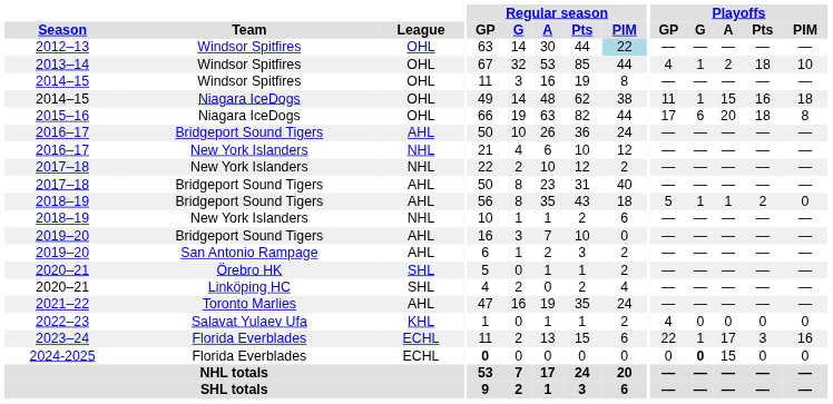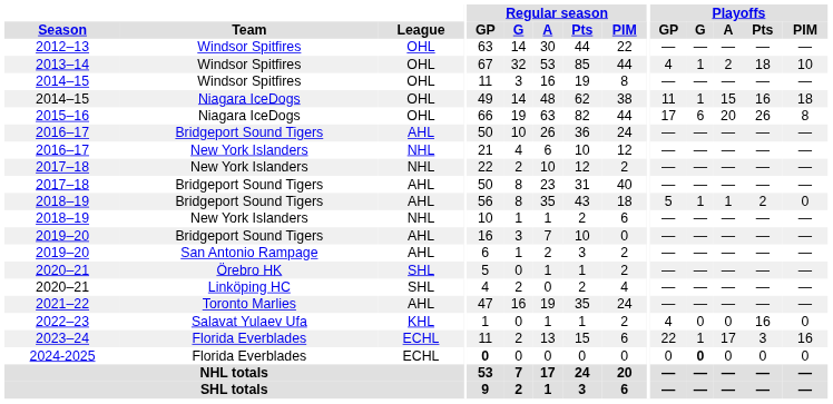 <table style="text-align:center; width:60em" cellspacing="0" cellpadding="1" border="0">
 <tr style="background:#e0e0e0;">
 <th colspan="3" style="background:#fff;"></th>
 <th rowspan="101" style="background:#fff;"></th>
 <th colspan="5"><a href='#'>Regular season</a></th>
 <th rowspan="101" style="background:#fff;"></th>
 <th colspan="5"><a href='#'>Playoffs</a></th>
 </tr>
 <tr style="background:#e0e0e0;">
 <th><a href='#'>Season</a></th>
 <th>Team</th>
 <th>League</th>
 <th>GP</th>
 <th><a href='#'>G</a></th>
 <th><a href='#'>A</a></th>
 <th><a href='#'>Pts</a></th>
 <th><a href='#'>PIM</a></th>
 <th>GP</th>
 <th>G</th>
 <th>A</th>
 <th>Pts</th>
 <th>PIM</th>
 </tr>
 <tr>
 <td><a href='#'>2012–13</a></td>
 <td><a href='#'>Windsor Spitfires</a></td>
 <td><a href='#'>OHL</a></td>
 <td>63</td>
 <td>14</td>
 <td>30</td>
 <td>44</td>
-<td style="background: lightblue;">22</td>
+<td>22</td>
 <td>—</td>
 <td>—</td>
 <td>—</td>
 <td>—</td>
 <td>—</td>
 </tr>
 <tr style="background:#f0f0f0;">
 <td><a href='#'>2013–14</a></td>
 <td>Windsor Spitfires</td>
 <td>OHL</td>
 <td>67</td>
 <td>32</td>
 <td>53</td>
 <td>85</td>
 <td>44</td>
 <td>4</td>
 <td>1</td>
 <td>2</td>
 <td>18</td>
 <td>10</td>
 </tr>
 <tr>
 <td><a href='#'>2014–15</a></td>
 <td>Windsor Spitfires</td>
 <td>OHL</td>
 <td>11</td>
 <td>3</td>
 <td>16</td>
 <td>19</td>
 <td>8</td>
 <td>—</td>
 <td>—</td>
 <td>—</td>
 <td>—</td>
 <td>—</td>
 </tr>
 <tr style="background:#f0f0f0;">
 <td>2014–15</td>
 <td><a href='#'>Niagara IceDogs</a></td>
 <td>OHL</td>
 <td>49</td>
 <td>14</td>
 <td>48</td>
 <td>62</td>
 <td>38</td>
 <td>11</td>
 <td>1</td>
 <td>15</td>
 <td>16</td>
 <td>18</td>
 </tr>
 <tr>
 <td><a href='#'>2015–16</a></td>
 <td>Niagara IceDogs</td>
 <td>OHL</td>
 <td>66</td>
 <td>19</td>
 <td>63</td>
 <td>82</td>
 <td>44</td>
 <td>17</td>
 <td>6</td>
 <td>20</td>
-<td>18</td>
+<td>26</td>
 <td>8</td>
 </tr>
 <tr style="background:#f0f0f0;">
 <td><a href='#'>2016–17</a></td>
 <td><a href='#'>Bridgeport Sound Tigers</a></td>
 <td><a href='#'>AHL</a></td>
 <td>50</td>
 <td>10</td>
 <td>26</td>
 <td>36</td>
 <td>24</td>
 <td>—</td>
 <td>—</td>
 <td>—</td>
 <td>—</td>
 <td>—</td>
 </tr>
 <tr>
 <td><a href='#'>2016–17</a></td>
 <td><a href='#'>New York Islanders</a></td>
 <td><a href='#'>NHL</a></td>
 <td>21</td>
 <td>4</td>
 <td>6</td>
 <td>10</td>
 <td>12</td>
 <td>—</td>
 <td>—</td>
 <td>—</td>
 <td>—</td>
 <td>—</td>
 </tr>
 <tr style="background:#f0f0f0;">
 <td><a href='#'>2017–18</a></td>
 <td>New York Islanders</td>
 <td>NHL</td>
 <td>22</td>
 <td>2</td>
 <td>10</td>
 <td>12</td>
 <td>2</td>
 <td>—</td>
 <td>—</td>
 <td>—</td>
 <td>—</td>
 <td>—</td>
 </tr>
 <tr>
 <td><a href='#'>2017–18</a></td>
 <td>Bridgeport Sound Tigers</td>
 <td>AHL</td>
 <td>50</td>
 <td>8</td>
 <td>23</td>
 <td>31</td>
 <td>40</td>
 <td>—</td>
 <td>—</td>
 <td>—</td>
 <td>—</td>
 <td>—</td>
 </tr>
 <tr style="background:#f0f0f0;">
 <td><a href='#'>2018–19</a></td>
 <td>Bridgeport Sound Tigers</td>
 <td>AHL</td>
 <td>56</td>
 <td>8</td>
 <td>35</td>
 <td>43</td>
 <td>18</td>
 <td>5</td>
 <td>1</td>
 <td>1</td>
 <td>2</td>
 <td>0</td>
 </tr>
 <tr>
 <td><a href='#'>2018–19</a></td>
 <td>New York Islanders</td>
 <td>NHL</td>
 <td>10</td>
 <td>1</td>
 <td>1</td>
 <td>2</td>
 <td>6</td>
 <td>—</td>
 <td>—</td>
 <td>—</td>
 <td>—</td>
 <td>—</td>
 </tr>
 <tr style="background:#f0f0f0;">
 <td><a href='#'>2019–20</a></td>
 <td>Bridgeport Sound Tigers</td>
 <td>AHL</td>
 <td>16</td>
 <td>3</td>
 <td>7</td>
 <td>10</td>
 <td>0</td>
 <td>—</td>
 <td>—</td>
 <td>—</td>
 <td>—</td>
 <td>—</td>
 </tr>
 <tr>
 <td><a href='#'>2019–20</a></td>
 <td><a href='#'>San Antonio Rampage</a></td>
 <td>AHL</td>
 <td>6</td>
 <td>1</td>
 <td>2</td>
 <td>3</td>
 <td>2</td>
 <td>—</td>
 <td>—</td>
 <td>—</td>
 <td>—</td>
 <td>—</td>
 </tr>
 <tr style="background:#f0f0f0;">
 <td><a href='#'>2020–21</a></td>
 <td><a href='#'>Örebro HK</a></td>
 <td><a href='#'>SHL</a></td>
 <td>5</td>
 <td>0</td>
 <td>1</td>
 <td>1</td>
 <td>2</td>
 <td>—</td>
 <td>—</td>
 <td>—</td>
 <td>—</td>
 <td>—</td>
 </tr>
 <tr>
 <td>2020–21</td>
 <td><a href='#'>Linköping HC</a></td>
 <td>SHL</td>
 <td>4</td>
 <td>2</td>
 <td>0</td>
 <td>2</td>
 <td>4</td>
 <td>—</td>
 <td>—</td>
 <td>—</td>
 <td>—</td>
 <td>—</td>
 </tr>
 <tr style="background:#f0f0f0;">
 <td><a href='#'>2021–22</a></td>
 <td><a href='#'>Toronto Marlies</a></td>
 <td>AHL</td>
 <td>47</td>
 <td>16</td>
 <td>19</td>
 <td>35</td>
 <td>24</td>
 <td>—</td>
 <td>—</td>
 <td>—</td>
 <td>—</td>
 <td>—</td>
 </tr>
 <tr>
 <td><a href='#'>2022–23</a></td>
 <td><a href='#'>Salavat Yulaev Ufa</a></td>
 <td><a href='#'>KHL</a></td>
 <td>1</td>
 <td>0</td>
 <td>1</td>
 <td>1</td>
 <td>2</td>
 <td>4</td>
 <td>0</td>
 <td>0</td>
-<td>0</td>
+<td>16</td>
 <td>0</td>
 </tr>
 <tr style="background:#f0f0f0;">
 <td><a href='#'>2023–24</a></td>
 <td><a href='#'>Florida Everblades</a></td>
 <td><a href='#'>ECHL</a></td>
 <td>11</td>
 <td>2</td>
 <td>13</td>
 <td>15</td>
 <td>6</td>
 <td>22</td>
 <td>1</td>
 <td>17</td>
 <td>3</td>
 <td>16</td>
 </tr>
 <tr>
 <td><a href='#'>2024-2025</a></td>
 <td>Florida Everblades</td>
 <td>ECHL</td>
 <th>0</th>
 <td>0</td>
 <td>0</td>
 <td>0</td>
 <td>0</td>
 <td>0</td>
 <th>0</th>
-<td>15</td>
+<td>0</td>
 <td>0</td>
 <td>0</td>
 </tr>
 <tr style="background:#e0e0e0;">
 <th colspan="3">NHL totals</th>
 <th>53</th>
 <th>7</th>
 <th>17</th>
 <th>24</th>
 <th>20</th>
 <th>—</th>
 <th>—</th>
 <th>—</th>
 <th>—</th>
 <th>—</th>
 </tr>
 <tr style="background:#e0e0e0;">
 <th colspan="3">SHL totals</th>
 <th>9</th>
 <th>2</th>
 <th>1</th>
 <th>3</th>
 <th>6</th>
 <th>—</th>
 <th>—</th>
 <th>—</th>
 <th>—</th>
 <th>—</th>
 </tr>
 </table>
